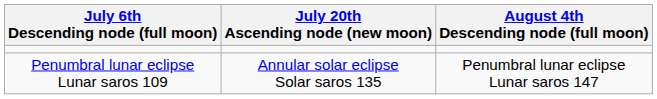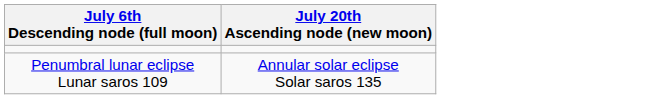 <table class="wikitable">
 <tr>
 <th><a href='#'>July 6th</a><br>Descending node (full moon)</th>
 <th><a href='#'>July 20th</a><br>Ascending node (new moon)</th>
-<th><a href='#'>August 4th</a><br>Descending node (full moon)</th>
 </tr>
 <tr>
-<td></td>
 <td></td>
 <td></td>
 </tr>
 <tr align=center>
 <td><a href='#'>Penumbral lunar eclipse</a><br>Lunar saros 109</td>
 <td><a href='#'>Annular solar eclipse</a><br>Solar saros 135</td>
-<td>Penumbral lunar eclipse<br>Lunar saros 147</td>
 </tr>
 </table>
